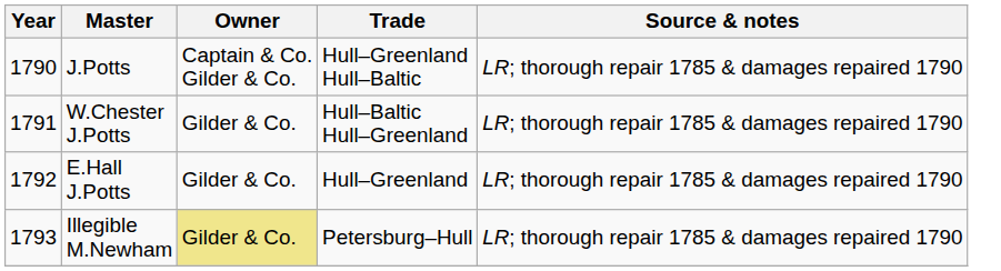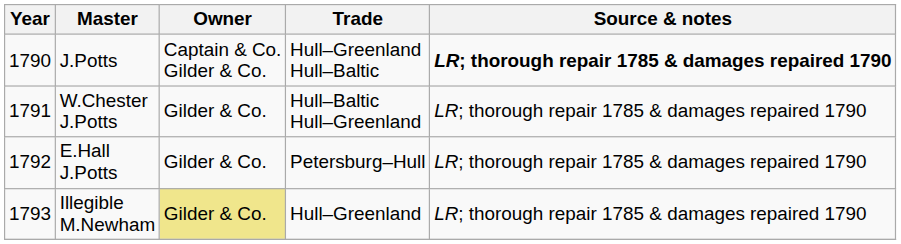 <table class=" wikitable">
 <tr>
 <th>Year</th>
 <th>Master</th>
 <th>Owner</th>
 <th>Trade</th>
 <th>Source & notes</th>
 </tr>
 <tr>
 <td>1790</td>
 <td>J.Potts</td>
 <td>Captain & Co.<br>Gilder & Co.</td>
 <td>Hull–Greenland<br>Hull–Baltic</td>
-<td><em>LR</em>; thorough repair 1785 & damages repaired 1790</td>
+<td><strong><em>LR</em>; thorough repair 1785 & damages repaired 1790</strong></td>
 </tr>
 <tr>
 <td>1791</td>
 <td>W.Chester<br>J.Potts</td>
 <td>Gilder & Co.</td>
 <td>Hull–Baltic<br>Hull–Greenland</td>
 <td><em>LR</em>; thorough repair 1785 & damages repaired 1790</td>
 </tr>
 <tr>
 <td>1792</td>
 <td>E.Hall<br>J.Potts</td>
 <td>Gilder & Co.</td>
-<td>Hull–Greenland</td>
+<td>Petersburg–Hull</td>
 <td><em>LR</em>; thorough repair 1785 & damages repaired 1790</td>
 </tr>
 <tr>
 <td>1793</td>
 <td>Illegible<br>M.Newham</td>
 <td style="background: khaki;">Gilder & Co.</td>
-<td>Petersburg–Hull</td>
+<td>Hull–Greenland</td>
 <td><em>LR</em>; thorough repair 1785 & damages repaired 1790</td>
 </tr>
 <tr>
 </tr>
 </table>
